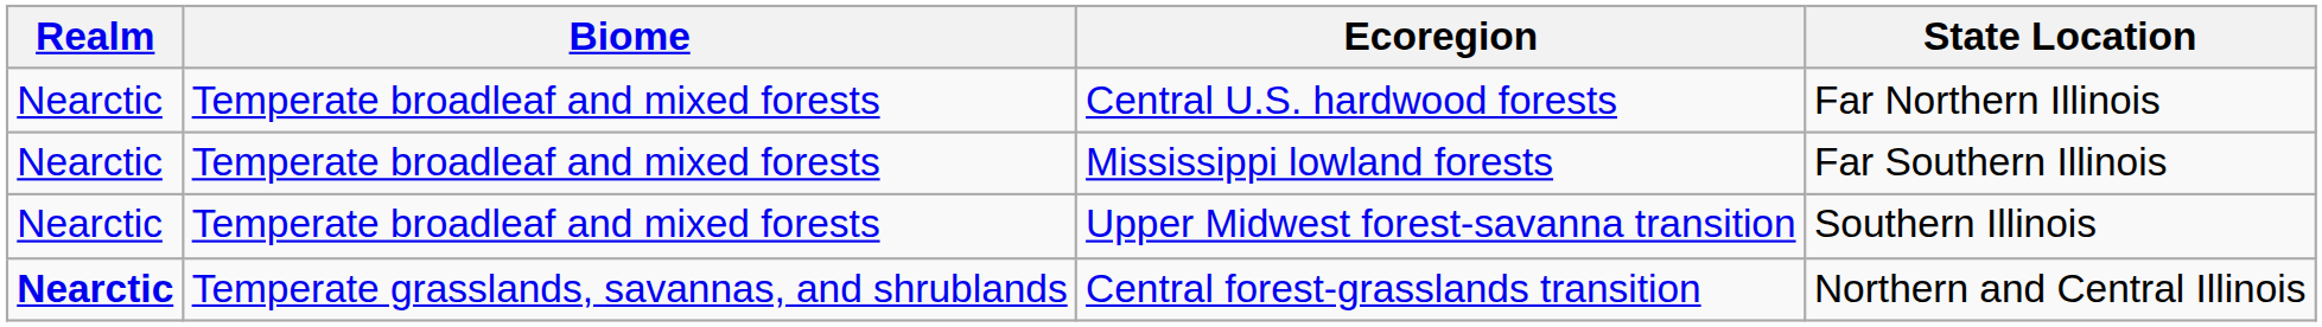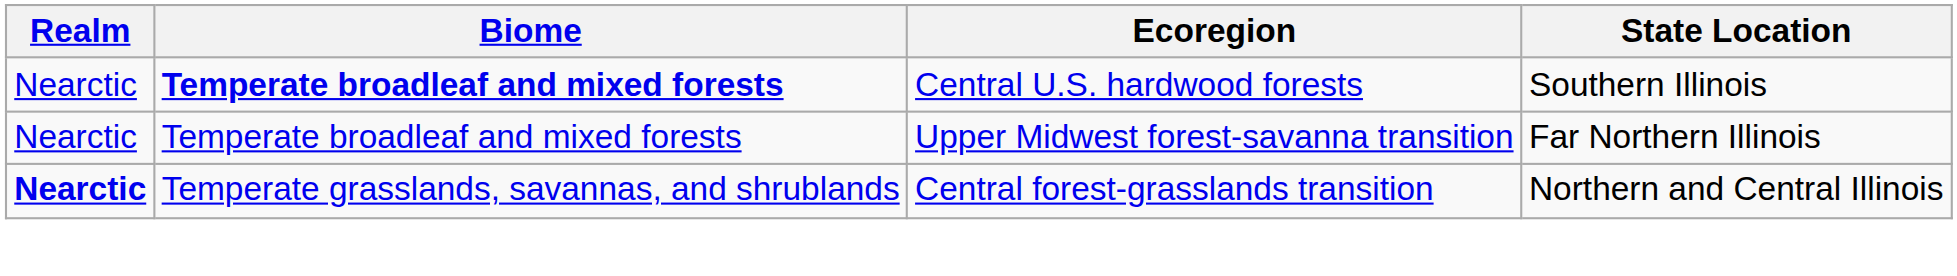 <table class="wikitable sortable" style="margin: 1em auto 1em auto">
 <tr>
 <th><strong><a href='#'>Realm</a></strong></th>
 <th><strong><a href='#'>Biome</a></strong></th>
 <th><strong>Ecoregion</strong></th>
 <th><strong>State Location</strong></th>
 </tr>
 <tr>
 <td><a href='#'>Nearctic</a></td>
-<td><a href='#'>Temperate broadleaf and mixed forests</a></td>
+<td><strong><a href='#'>Temperate broadleaf and mixed forests</a></strong></td>
 <td><a href='#'>Central U.S. hardwood forests</a></td>
-<td>Far Northern Illinois</td>
-</tr>
-<tr>
-<td><a href='#'>Nearctic</a></td>
-<td><a href='#'>Temperate broadleaf and mixed forests</a></td>
-<td><a href='#'>Mississippi lowland forests</a></td>
-<td>Far Southern Illinois</td>
+<td>Southern Illinois</td>
 </tr>
 <tr>
 <td><a href='#'>Nearctic</a></td>
 <td><a href='#'>Temperate broadleaf and mixed forests</a></td>
 <td><a href='#'>Upper Midwest forest-savanna transition</a></td>
-<td>Southern Illinois</td>
+<td>Far Northern Illinois</td>
 </tr>
 <tr>
 <td><strong><a href='#'>Nearctic</a></strong></td>
 <td><a href='#'>Temperate grasslands, savannas, and shrublands</a></td>
 <td><a href='#'>Central forest-grasslands transition</a></td>
 <td>Northern and Central Illinois</td>
 </tr>
 </table>
